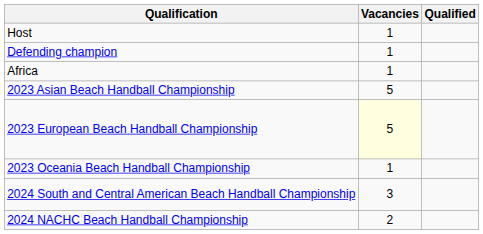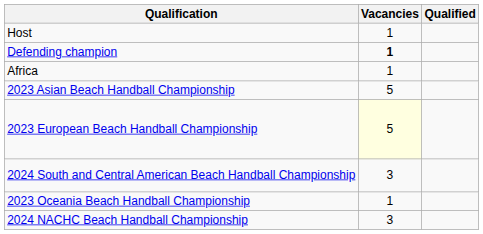 <table class="wikitable">
 <tr>
 <th>Qualification</th>
 <th>Vacancies</th>
 <th>Qualified</th>
 </tr>
 <tr>
 <td>Host</td>
 <td align="center">1</td>
 <td></td>
 </tr>
 <tr>
 <td><a href='#'>Defending champion</a></td>
-<td align="center">1</td>
+<td align="center"><strong>1</strong></td>
 <td></td>
 </tr>
 <tr>
 <td>Africa</td>
 <td align="center">1</td>
 <td></td>
 </tr>
 <tr>
 <td><a href='#'>2023 Asian Beach Handball Championship</a></td>
 <td align="center">5</td>
 <td><br></td>
 </tr>
 <tr>
 <td><a href='#'>2023 European Beach Handball Championship</a></td>
 <td align="center" style="background: lightyellow;">5</td>
 <td><br><br><br><br></td>
 </tr>
 <tr>
+<td><a href='#'>2024 South and Central American Beach Handball Championship</a></td>
+<td align="center">3</td>
+<td><br><br></td>
+</tr>
+<tr>
 <td><a href='#'>2023 Oceania Beach Handball Championship</a></td>
 <td align="center">1</td>
 <td></td>
 </tr>
 <tr>
-<td><a href='#'>2024 South and Central American Beach Handball Championship</a></td>
+<td><a href='#'>2024 NACHC Beach Handball Championship</a></td>
 <td align="center">3</td>
-<td><br><br></td>
-</tr>
-<tr>
-<td><a href='#'>2024 NACHC Beach Handball Championship</a></td>
-<td align="center">2</td>
 <td><br></td>
 </tr>
 </table>
